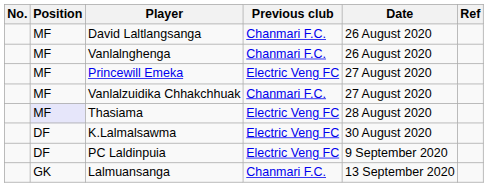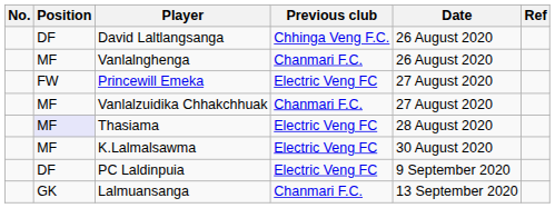 <table class="wikitable plainrowheaders" style="text-align:center; text-align:left">
 <tr>
 <th>No.</th>
 <th scope="col">Position</th>
 <th scope="col">Player</th>
 <th scope="col">Previous club</th>
 <th scope="col">Date</th>
 <th scope="col">Ref</th>
 </tr>
 <tr>
 <td></td>
-<td>MF</td>
+<td>DF</td>
 <td>David Laltlangsanga</td>
-<td><a href='#'>Chanmari F.C.</a></td>
+<td><a href='#'>Chhinga Veng F.C.</a></td>
 <td>26 August 2020</td>
 <td></td>
 </tr>
 <tr>
 <td></td>
 <td>MF</td>
 <td>Vanlalnghenga</td>
 <td><a href='#'>Chanmari F.C.</a></td>
 <td>26 August 2020</td>
 <td></td>
 </tr>
 <tr>
 <td></td>
-<td>MF</td>
+<td>FW</td>
 <td><a href='#'>Princewill Emeka</a></td>
 <td><a href='#'>Electric Veng FC</a></td>
 <td>27 August 2020</td>
 <td></td>
 </tr>
 <tr>
 <td></td>
 <td>MF</td>
 <td>Vanlalzuidika Chhakchhuak</td>
 <td><a href='#'>Chanmari F.C.</a></td>
 <td>27 August 2020</td>
 <td></td>
 </tr>
 <tr>
 <td></td>
 <td style="background: lavender;">MF</td>
 <td>Thasiama</td>
 <td><a href='#'>Electric Veng FC</a></td>
 <td>28 August 2020</td>
 <td></td>
 </tr>
 <tr>
 <td></td>
-<td>DF</td>
+<td>MF</td>
 <td>K.Lalmalsawma</td>
 <td><a href='#'>Electric Veng FC</a></td>
 <td>30 August 2020</td>
 <td></td>
 </tr>
 <tr>
 <td></td>
 <td>DF</td>
 <td>PC Laldinpuia</td>
 <td><a href='#'>Electric Veng FC</a></td>
 <td>9 September 2020</td>
 <td></td>
 </tr>
 <tr>
 <td></td>
 <td>GK</td>
 <td>Lalmuansanga</td>
 <td><a href='#'>Chanmari F.C.</a></td>
 <td>13 September 2020</td>
 <td></td>
 </tr>
 </table>
